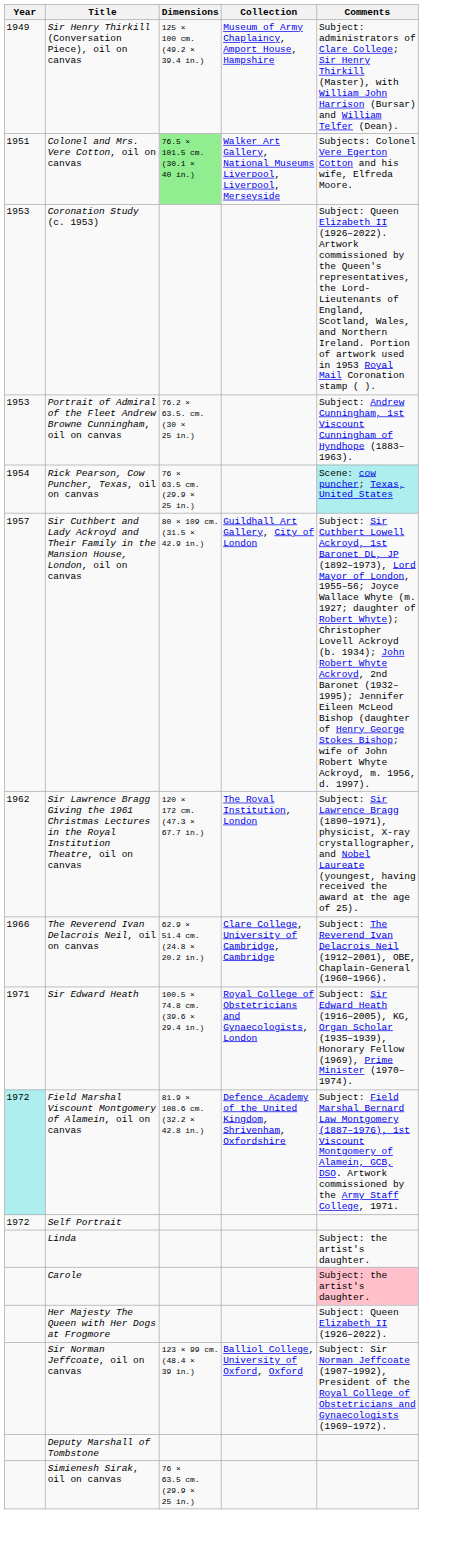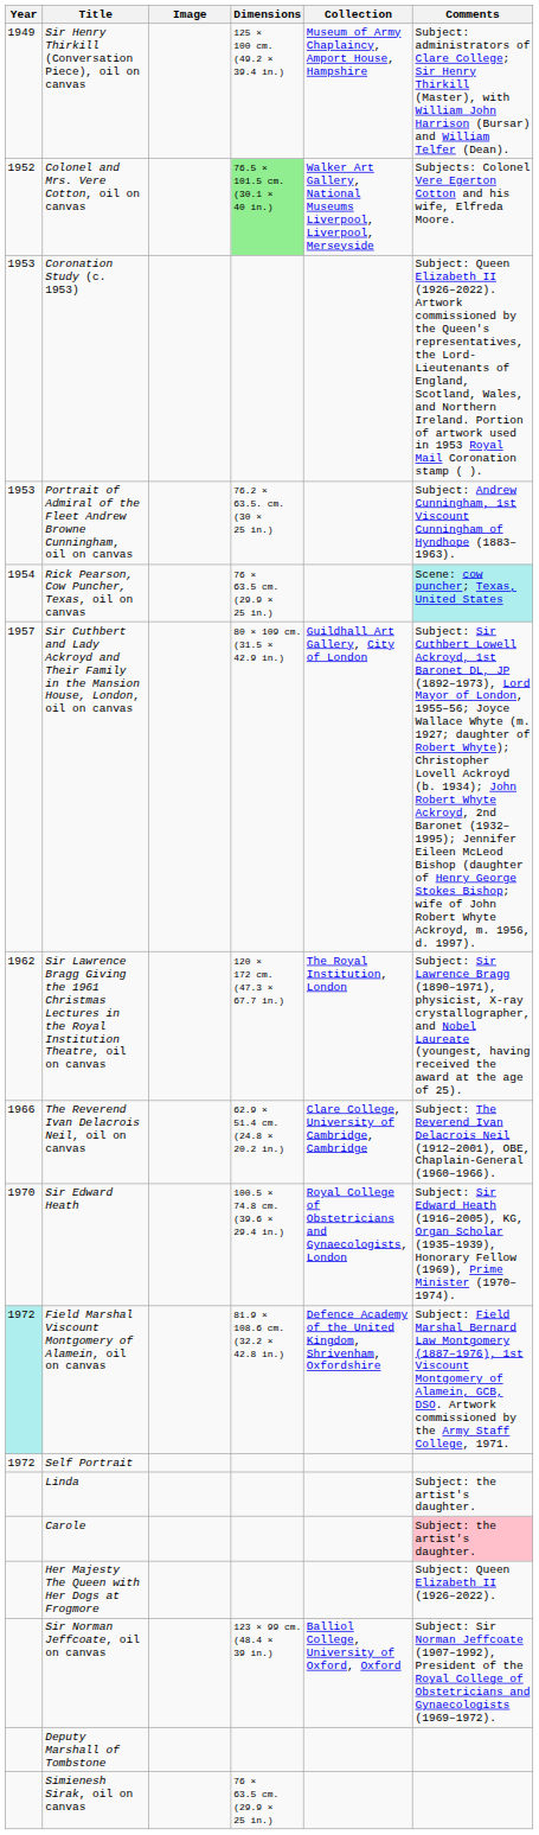 <table class="wikitable sortable">
 <tr>
 <th scope="col" width="50">Year</th>
 <th scope="col" width="150">Title</th>
+<th scope="col" width="200">Image</th>
 <th scope="col" width="50" ! data-sort-type = "number">Dimensions</th>
 <th scope="col" width="125">Collection</th>
 <th scope="col" width="125">Comments</th>
 </tr>
 <tr valign="top">
 <td>1949</td>
 <td><em>Sir Henry Thirkill</em> (Conversation Piece), oil on canvas</td>
+<td></td>
 <td><small>125 × 100 cm.  (49.2 × 39.4 in.)</small></td>
 <td><a href='#'>Museum of Army Chaplaincy</a>, <a href='#'>Amport House</a>, <a href='#'>Hampshire</a></td>
 <td>Subject: administrators of <a href='#'>Clare College</a>; <a href='#'>Sir Henry Thirkill</a> (Master), with <a href='#'>William John Harrison</a> (Bursar) and <a href='#'>William Telfer</a> (Dean).</td>
 </tr>
 <tr valign="top">
-<td>1951</td>
+<td>1952</td>
 <td><em>Colonel and Mrs. Vere Cotton</em>, oil on canvas</td>
+<td></td>
 <td style="background: lightgreen;"><small>76.5 × 101.5 cm. (30.1 × 40 in.)</small></td>
 <td><a href='#'>Walker Art Gallery</a>, <a href='#'>National Museums Liverpool</a>, <a href='#'>Liverpool</a>, <a href='#'>Merseyside</a></td>
 <td>Subjects: Colonel <a href='#'>Vere Egerton Cotton</a> and his wife, Elfreda Moore.</td>
 </tr>
 <tr valign="top">
 <td>1953</td>
 <td><em>Coronation Study</em> (c. 1953)</td>
+<td> </td>
 <td></td>
 <td></td>
 <td>Subject: Queen <a href='#'>Elizabeth II</a> (1926–2022). Artwork commissioned by the Queen's representatives, the Lord-Lieutenants of England, Scotland, Wales, and Northern Ireland. Portion of artwork used in 1953 <a href='#'>Royal Mail</a> Coronation stamp (  ).</td>
 </tr>
 <tr valign="top">
 <td>1953</td>
 <td><em>Portrait of Admiral of the Fleet Andrew Browne Cunningham</em>, oil on canvas</td>
+<td></td>
 <td><small>76.2 × 63.5. cm. (30 × 25 in.)</small></td>
 <td></td>
 <td>Subject: <a href='#'>Andrew Cunningham, 1st Viscount Cunningham of Hyndhope</a> (1883–1963).</td>
 </tr>
 <tr valign="top">
 <td>1954</td>
 <td><em>Rick Pearson, Cow Puncher, Texas</em>, oil on canvas</td>
+<td></td>
 <td><small>76 × 63.5 cm. (29.9 × 25 in.)</small></td>
 <td></td>
 <td style="background: paleturquoise;">Scene: <a href='#'>cow puncher</a>; <a href='#'>Texas, United States</a></td>
 </tr>
 <tr valign="top">
 <td>1957</td>
 <td><em>Sir Cuthbert and Lady Ackroyd and Their Family in the Mansion House, London</em>, oil on canvas</td>
+<td></td>
 <td><small>80 × 109 cm. (31.5 × 42.9 in.)</small></td>
 <td><a href='#'>Guildhall Art Gallery</a>, <a href='#'>City of London</a></td>
 <td>Subject: <a href='#'>Sir Cuthbert Lowell Ackroyd, 1st Baronet DL, JP</a> (1892–1973), <a href='#'>Lord Mayor of London</a>, 1955–56; Joyce Wallace Whyte (m. 1927; daughter of <a href='#'>Robert Whyte</a>); Christopher Lovell Ackroyd (b. 1934); <a href='#'>John Robert Whyte Ackroyd</a>, 2nd Baronet (1932–1995); Jennifer Eileen McLeod Bishop (daughter of <a href='#'>Henry George Stokes Bishop</a>; wife of John Robert Whyte Ackroyd, m. 1956, d. 1997).</td>
 </tr>
 <tr valign="top">
 <td>1962</td>
 <td><em>Sir Lawrence Bragg Giving the 1961 Christmas Lectures in the Royal Institution Theatre</em>, oil on canvas</td>
+<td></td>
 <td><small>120 × 172 cm. (47.3 × 67.7 in.)</small></td>
 <td><a href='#'>The Royal Institution</a>, <a href='#'>London</a></td>
 <td>Subject: <a href='#'>Sir Lawrence Bragg</a> (1890–1971), physicist, X-ray crystallographer, and <a href='#'>Nobel Laureate</a> (youngest, having received the award at the age of 25).</td>
 </tr>
 <tr valign="top">
 <td>1966</td>
 <td><em>The Reverend Ivan Delacrois Neil</em>, oil on canvas</td>
+<td></td>
 <td><small>62.9 × 51.4 cm. (24.8 × 20.2 in.)</small></td>
 <td><a href='#'>Clare College</a>, <a href='#'>University of Cambridge</a>, <a href='#'>Cambridge</a></td>
 <td>Subject: <a href='#'>The Reverend Ivan Delacrois Neil</a> (1912–2001), OBE, Chaplain-General (1960–1966).</td>
 </tr>
 <tr valign="top">
-<td>1971</td>
+<td>1970</td>
 <td><em>Sir Edward Heath</em></td>
+<td></td>
 <td><small>100.5 × 74.8 cm. (39.6 × 29.4 in.)</small></td>
 <td><a href='#'>Royal College of Obstetricians and Gynaecologists</a>, <a href='#'>London</a></td>
 <td>Subject: <a href='#'>Sir Edward Heath</a> (1916–2005), KG, <a href='#'>Organ Scholar</a> (1935–1939), Honorary Fellow (1969), <a href='#'>Prime Minister</a> (1970–1974).</td>
 </tr>
 <tr valign="top">
 <td style="background: paleturquoise;">1972</td>
 <td><em>Field Marshal Viscount Montgomery of Alamein</em>, oil on canvas</td>
+<td></td>
 <td><small>81.9 × 108.6 cm. (32.2 × 42.8 in.)</small></td>
 <td><a href='#'>Defence Academy of the United Kingdom</a>, <a href='#'>Shrivenham</a>, <a href='#'>Oxfordshire</a></td>
 <td>Subject: <a href='#'>Field Marshal Bernard Law Montgomery (1887–1976), 1st Viscount Montgomery of Alamein, GCB, DSO</a>. Artwork commissioned by the <a href='#'>Army Staff College</a>, 1971.</td>
 </tr>
 <tr valign="top">
 <td>1972</td>
 <td><em>Self Portrait</em></td>
 <td></td>
 <td></td>
 <td></td>
+<td></td>
 </tr>
 <tr valign="top">
 <td></td>
 <td><em>Linda</em></td>
+<td></td>
 <td></td>
 <td></td>
 <td>Subject: the artist's daughter.</td>
 </tr>
 <tr valign="top">
 <td></td>
 <td><em>Carole</em></td>
 <td></td>
 <td></td>
+<td></td>
 <td style="background: pink;">Subject: the artist's daughter.</td>
 </tr>
 <tr valign="top">
 <td></td>
 <td><em>Her Majesty The Queen with Her Dogs at Frogmore</em></td>
 <td></td>
 <td></td>
+<td></td>
 <td>Subject: Queen <a href='#'>Elizabeth II</a> (1926–2022).</td>
 </tr>
 <tr valign="top">
 <td></td>
 <td><em>Sir Norman Jeffcoate</em>, oil on canvas</td>
+<td></td>
 <td><small>123 × 99 cm. (48.4 × 39 in.)</small></td>
 <td><a href='#'>Balliol College</a>, <a href='#'>University of Oxford</a>, <a href='#'>Oxford</a></td>
 <td>Subject: Sir <a href='#'>Norman Jeffcoate</a> (1907–1992), President of the <a href='#'>Royal College of Obstetricians and Gynaecologists</a> (1969–1972).</td>
 </tr>
 <tr valign="top">
 <td></td>
 <td><em>Deputy Marshall of Tombstone</em></td>
 <td></td>
 <td></td>
 <td></td>
+<td></td>
 </tr>
 <tr valign="top">
 <td></td>
 <td><em>Simienesh Sirak</em>, oil on canvas</td>
+<td></td>
 <td><small>76 × 63.5 cm. (29.9 × 25 in.)</small></td>
 <td></td>
 <td></td>
 </tr>
 </table>
